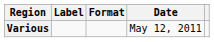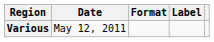 <table class="wikitable plainrowheaders">
 <tr>
 <th scope="col">Region</th>
+<th scope="col">Date</th>
+<th scope="col">Format</th>
 <th scope="col">Label</th>
-<th scope="col">Format</th>
-<th scope="col">Date</th>
 <th scope="col"></th>
 </tr>
 <tr>
 <th scope="row">Various</th>
+<td>May 12, 2011</td>
+<td></td>
 <td scope="row"></td>
-<td></td>
-<td>May 12, 2011</td>
 <td align="center"></td>
 </tr>
 </table>
